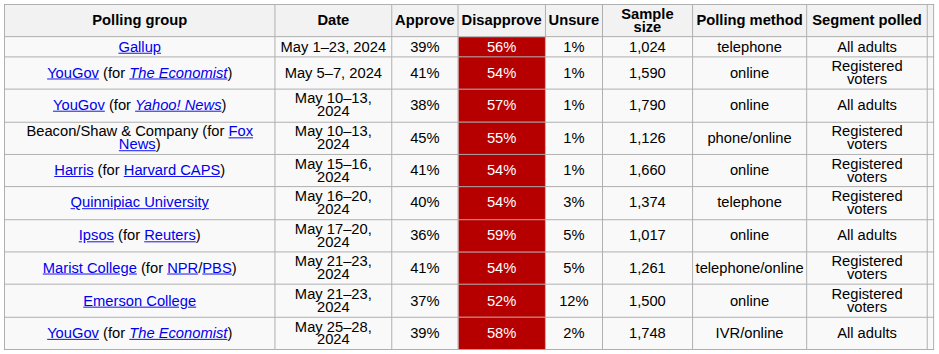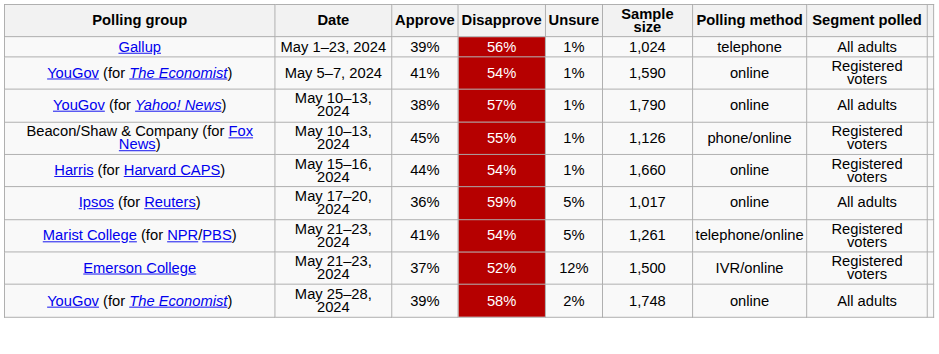 <table class="wikitable sortable" style="text-align:center;line-height:14px;width: 80%;">
 <tr>
 <th class="unsortable">Polling group</th>
 <th>Date</th>
 <th>Approve</th>
 <th>Disapprove</th>
 <th>Unsure</th>
 <th>Sample size</th>
 <th>Polling method</th>
 <th class="unsortable">Segment polled</th>
 <th class="unsortable"></th>
 </tr>
 <tr>
 <td><a href='#'>Gallup</a></td>
 <td>May 1–23, 2024</td>
 <td>39%</td>
 <td style="background: #B60000; color: white">56%</td>
 <td>1%</td>
 <td>1,024</td>
 <td>telephone</td>
 <td rowspan="1">All adults</td>
 <td></td>
 </tr>
 <tr>
 <td><a href='#'>YouGov</a> (for <em><a href='#'>The Economist</a></em>)</td>
 <td>May 5–7, 2024</td>
 <td>41%</td>
 <td style="background: #B60000; color: white">54%</td>
 <td>1%</td>
 <td>1,590</td>
 <td>online</td>
 <td rowspan="1">Registered voters</td>
 <td></td>
 </tr>
 <tr>
 <td><a href='#'>YouGov</a> (for <em><a href='#'>Yahoo! News</a></em>)</td>
 <td>May 10–13, 2024</td>
 <td>38%</td>
 <td style="background: #B60000; color: white">57%</td>
 <td>1%</td>
 <td>1,790</td>
 <td>online</td>
 <td rowspan="1">All adults</td>
 <td></td>
 </tr>
 <tr>
 <td>Beacon/Shaw & Company (for <a href='#'>Fox News</a>)</td>
 <td>May 10–13, 2024</td>
 <td>45%</td>
 <td style="background: #B60000; color: white">55%</td>
 <td>1%</td>
 <td>1,126</td>
 <td>phone/online</td>
 <td>Registered voters</td>
 <td></td>
 </tr>
 <tr>
 <td rowspan="1"><a href='#'>Harris</a> (for <a href='#'>Harvard CAPS</a>)</td>
 <td>May 15–16, 2024</td>
-<td>41%</td>
+<td>44%</td>
 <td style="background: #B60000; color: white">54%</td>
 <td>1%</td>
 <td>1,660</td>
 <td>online</td>
-<td rowspan="1">Registered voters</td>
-<td></td>
-</tr>
-<tr>
-<td><a href='#'>Quinnipiac University</a></td>
-<td>May 16–20, 2024</td>
-<td>40%</td>
-<td style="background: #B60000; color: white">54%</td>
-<td>3%</td>
-<td>1,374</td>
-<td>telephone</td>
 <td rowspan="1">Registered voters</td>
 <td></td>
 </tr>
 <tr>
 <td><a href='#'>Ipsos</a> (for <a href='#'>Reuters</a>)</td>
 <td>May 17–20, 2024</td>
 <td>36%</td>
 <td style="background: #B60000; color: white">59%</td>
 <td>5%</td>
 <td>1,017</td>
 <td>online</td>
 <td rowspan="1">All adults</td>
 <td></td>
 </tr>
 <tr>
 <td rowspan="1"><a href='#'>Marist College</a> (for <a href='#'>NPR</a>/<a href='#'>PBS</a>)</td>
 <td>May 21–23, 2024</td>
 <td>41%</td>
 <td style="background: #B60000; color: white">54%</td>
 <td>5%</td>
 <td>1,261</td>
 <td>telephone/online</td>
 <td rowspan="1">Registered voters</td>
 <td></td>
 </tr>
 <tr>
 <td><a href='#'>Emerson College</a></td>
 <td>May 21–23, 2024</td>
 <td>37%</td>
 <td style="background: #B60000; color: white">52%</td>
 <td>12%</td>
 <td>1,500</td>
-<td>online</td>
+<td>IVR/online</td>
 <td rowspan="1">Registered voters</td>
 <td></td>
 </tr>
 <tr>
 <td><a href='#'>YouGov</a> (for <em><a href='#'>The Economist</a></em>)</td>
 <td>May 25–28, 2024</td>
 <td>39%</td>
 <td style="background: #B60000; color: white">58%</td>
 <td>2%</td>
 <td>1,748</td>
-<td>IVR/online</td>
+<td>online</td>
 <td rowspan="1">All adults</td>
 <td></td>
 </tr>
 </table>
